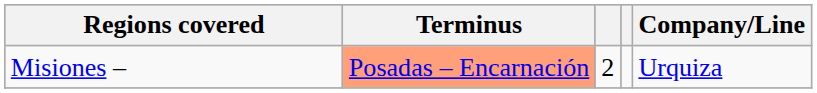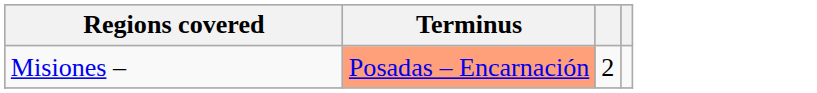 <table class="wikitable sortable" style="text-align:" width= px>
 <tr>
 <th width= 200px>Regions covered</th>
 <th width= px>Terminus</th>
 <th width= px></th>
 <th width= px></th>
-<th width= px>Company/Line</th>
 </tr>
 <tr>
 <td> <a href='#'>Misiones</a> – </td>
 <td style="background: lightsalmon;"><a href='#'>Posadas – Encarnación</a> </td>
 <td>2 </td>
 <td></td>
-<td><a href='#'>Urquiza</a></td>
 </tr>
 </table>
